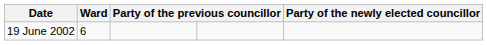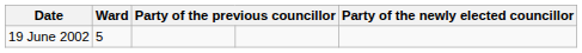 <table class="wikitable">
 <tr>
 <th>Date</th>
 <th>Ward</th>
 <th colspan=2>Party of the previous councillor</th>
 <th colspan=2>Party of the newly elected councillor</th>
 </tr>
 <tr>
 <td>19 June 2002</td>
-<td>6</td>
+<td>5</td>
 <td></td>
 <td></td>
 </tr>
 </table>
